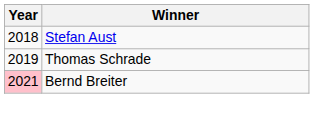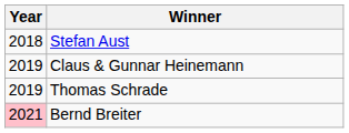 <table class="wikitable" style="text-align:left">
 <tr>
 <th style="width:20px;">Year</th>
 <th style="width:300px;">Winner</th>
 </tr>
 <tr>
 <td>2018</td>
 <td><a href='#'>Stefan Aust</a></td>
 </tr>
 <tr>
 <td>2019</td>
+<td>Claus & Gunnar Heinemann</td>
+</tr>
+<tr>
+<td>2019</td>
 <td>Thomas Schrade</td>
 </tr>
 <tr>
 <td style="background: pink;">2021</td>
 <td>Bernd Breiter</td>
 </tr>
 </table>
